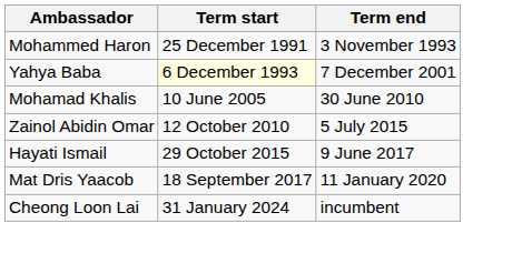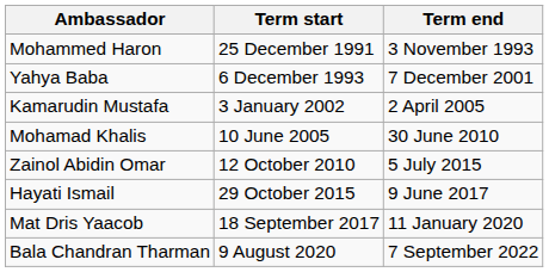 <table class=wikitable>
 <tr>
 <th>Ambassador</th>
 <th>Term start</th>
 <th>Term end</th>
 </tr>
 <tr>
 <td>Mohammed Haron</td>
 <td>25 December 1991</td>
 <td>3 November 1993</td>
 </tr>
 <tr>
 <td>Yahya Baba</td>
-<td style="background: lightyellow;">6 December 1993</td>
+<td>6 December 1993</td>
 <td>7 December 2001</td>
+</tr>
+<tr>
+<td>Kamarudin Mustafa</td>
+<td>3 January 2002</td>
+<td>2 April 2005</td>
 </tr>
 <tr>
 <td>Mohamad Khalis</td>
 <td>10 June 2005</td>
 <td>30 June 2010</td>
 </tr>
 <tr>
 <td>Zainol Abidin Omar</td>
 <td>12 October 2010</td>
 <td>5 July 2015</td>
 </tr>
 <tr>
 <td>Hayati Ismail</td>
 <td>29 October 2015</td>
 <td>9 June 2017</td>
 </tr>
 <tr>
 <td>Mat Dris Yaacob</td>
 <td>18 September 2017</td>
 <td>11 January 2020</td>
 </tr>
 <tr>
-<td>Cheong Loon Lai</td>
-<td>31 January 2024</td>
-<td>incumbent</td>
+<td>Bala Chandran Tharman</td>
+<td>9 August 2020</td>
+<td>7 September 2022</td>
 </tr>
 </table>
